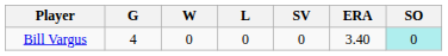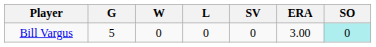 <table class="wikitable sortable">
 <tr>
 <th bgcolor="#DDDDFF" width="16%">Player</th>
 <th bgcolor="#DDDDFF" width="9%">G</th>
 <th bgcolor="#DDDDFF" width="9%">W</th>
 <th bgcolor="#DDDDFF" width="9%">L</th>
 <th bgcolor="#DDDDFF" width="9%">SV</th>
 <th bgcolor="#DDDDFF" width="9%">ERA</th>
 <th bgcolor="#DDDDFF" width="9%">SO</th>
 </tr>
 <tr align=center>
 <td><a href='#'>Bill Vargus</a></td>
-<td>4</td>
+<td>5</td>
 <td>0</td>
 <td>0</td>
 <td>0</td>
-<td>3.40</td>
+<td>3.00</td>
 <td style="background: paleturquoise;">0</td>
 </tr>
 </table>
